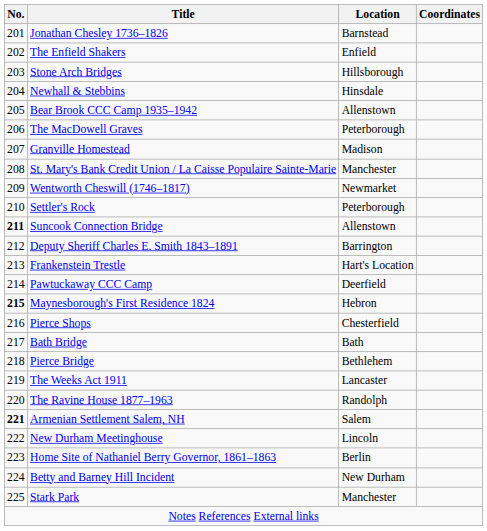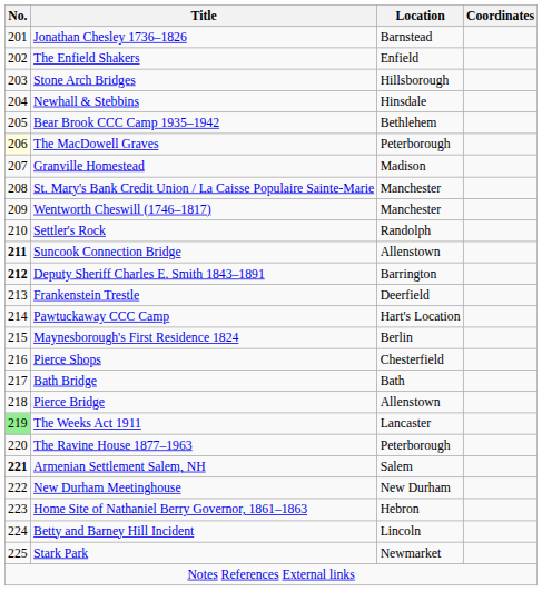 <table class="wikitable" style="text-align:left; font-size: 95%;">
 <tr>
 <th>No.</th>
 <th>Title</th>
 <th>Location</th>
 <th>Coordinates</th>
 </tr>
 <tr>
 <td>201</td>
 <td><a href='#'>Jonathan Chesley 1736–1826</a></td>
 <td>Barnstead</td>
 <td></td>
 </tr>
 <tr>
 <td>202</td>
 <td><a href='#'>The Enfield Shakers</a></td>
 <td>Enfield</td>
 <td></td>
 </tr>
 <tr>
 <td>203</td>
 <td><a href='#'>Stone Arch Bridges</a></td>
 <td>Hillsborough</td>
 <td></td>
 </tr>
 <tr>
 <td>204</td>
 <td><a href='#'>Newhall & Stebbins</a></td>
 <td>Hinsdale</td>
 <td></td>
 </tr>
 <tr>
 <td>205</td>
 <td><a href='#'>Bear Brook CCC Camp 1935–1942</a></td>
-<td>Allenstown</td>
+<td>Bethlehem</td>
 <td></td>
 </tr>
 <tr>
-<td>206</td>
+<td style="background: lightyellow;">206</td>
 <td><a href='#'>The MacDowell Graves</a></td>
 <td>Peterborough</td>
 <td></td>
 </tr>
 <tr>
 <td>207</td>
 <td><a href='#'>Granville Homestead</a></td>
 <td>Madison</td>
 <td></td>
 </tr>
 <tr>
 <td>208</td>
 <td><a href='#'>St. Mary's Bank Credit Union / La Caisse Populaire Sainte-Marie</a></td>
 <td>Manchester</td>
 <td></td>
 </tr>
 <tr>
 <td>209</td>
 <td><a href='#'>Wentworth Cheswill (1746–1817)</a></td>
-<td>Newmarket</td>
+<td>Manchester</td>
 <td></td>
 </tr>
 <tr>
 <td>210</td>
 <td><a href='#'>Settler's Rock</a></td>
-<td>Peterborough</td>
+<td>Randolph</td>
 <td></td>
 </tr>
 <tr>
 <td><strong>211</strong></td>
 <td><a href='#'>Suncook Connection Bridge</a></td>
 <td>Allenstown</td>
 <td></td>
 </tr>
 <tr>
-<td>212</td>
+<td><strong>212</strong></td>
 <td><a href='#'>Deputy Sheriff Charles E. Smith 1843–1891</a></td>
 <td>Barrington</td>
 <td></td>
 </tr>
 <tr>
 <td>213</td>
 <td><a href='#'>Frankenstein Trestle</a></td>
-<td>Hart's Location</td>
+<td>Deerfield</td>
 <td></td>
 </tr>
 <tr>
 <td>214</td>
 <td><a href='#'>Pawtuckaway CCC Camp</a></td>
-<td>Deerfield</td>
+<td>Hart's Location</td>
 <td></td>
 </tr>
 <tr>
-<td><strong>215</strong></td>
+<td>215</td>
 <td><a href='#'>Maynesborough's First Residence 1824</a></td>
-<td>Hebron</td>
+<td>Berlin</td>
 <td></td>
 </tr>
 <tr>
 <td>216</td>
 <td><a href='#'>Pierce Shops</a></td>
 <td>Chesterfield</td>
 <td></td>
 </tr>
 <tr>
 <td>217</td>
 <td><a href='#'>Bath Bridge</a></td>
 <td>Bath</td>
 <td></td>
 </tr>
 <tr>
 <td>218</td>
 <td><a href='#'>Pierce Bridge</a></td>
-<td>Bethlehem</td>
+<td>Allenstown</td>
 <td></td>
 </tr>
 <tr>
-<td>219</td>
+<td style="background: lightgreen;">219</td>
 <td><a href='#'>The Weeks Act 1911</a></td>
 <td>Lancaster</td>
 <td></td>
 </tr>
 <tr>
 <td>220</td>
 <td><a href='#'>The Ravine House 1877–1963</a></td>
-<td>Randolph</td>
+<td>Peterborough</td>
 <td></td>
 </tr>
 <tr>
 <td><strong>221</strong></td>
 <td><a href='#'>Armenian Settlement Salem, NH</a></td>
 <td>Salem</td>
 <td></td>
 </tr>
 <tr>
 <td>222</td>
 <td><a href='#'>New Durham Meetinghouse</a></td>
-<td>Lincoln</td>
+<td>New Durham</td>
 <td></td>
 </tr>
 <tr>
 <td>223</td>
 <td><a href='#'>Home Site of Nathaniel Berry Governor, 1861–1863</a></td>
-<td>Berlin</td>
+<td>Hebron</td>
 <td></td>
 </tr>
 <tr>
 <td>224</td>
 <td><a href='#'>Betty and Barney Hill Incident</a></td>
-<td>New Durham</td>
+<td>Lincoln</td>
 <td></td>
 </tr>
 <tr>
 <td>225</td>
 <td><a href='#'>Stark Park</a></td>
-<td>Manchester</td>
+<td>Newmarket</td>
 <td></td>
 </tr>
 <tr>
 <td colspan=4 align=center><a href='#'>Notes</a>  <a href='#'>References</a>  <a href='#'>External links</a></td>
 </tr>
 </table>
